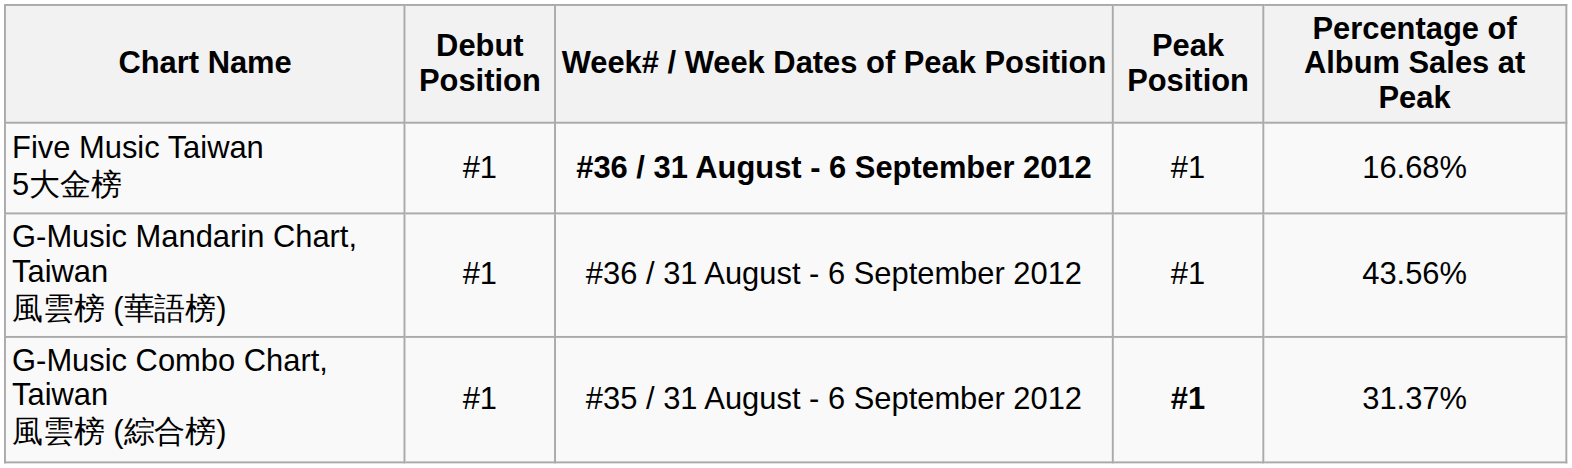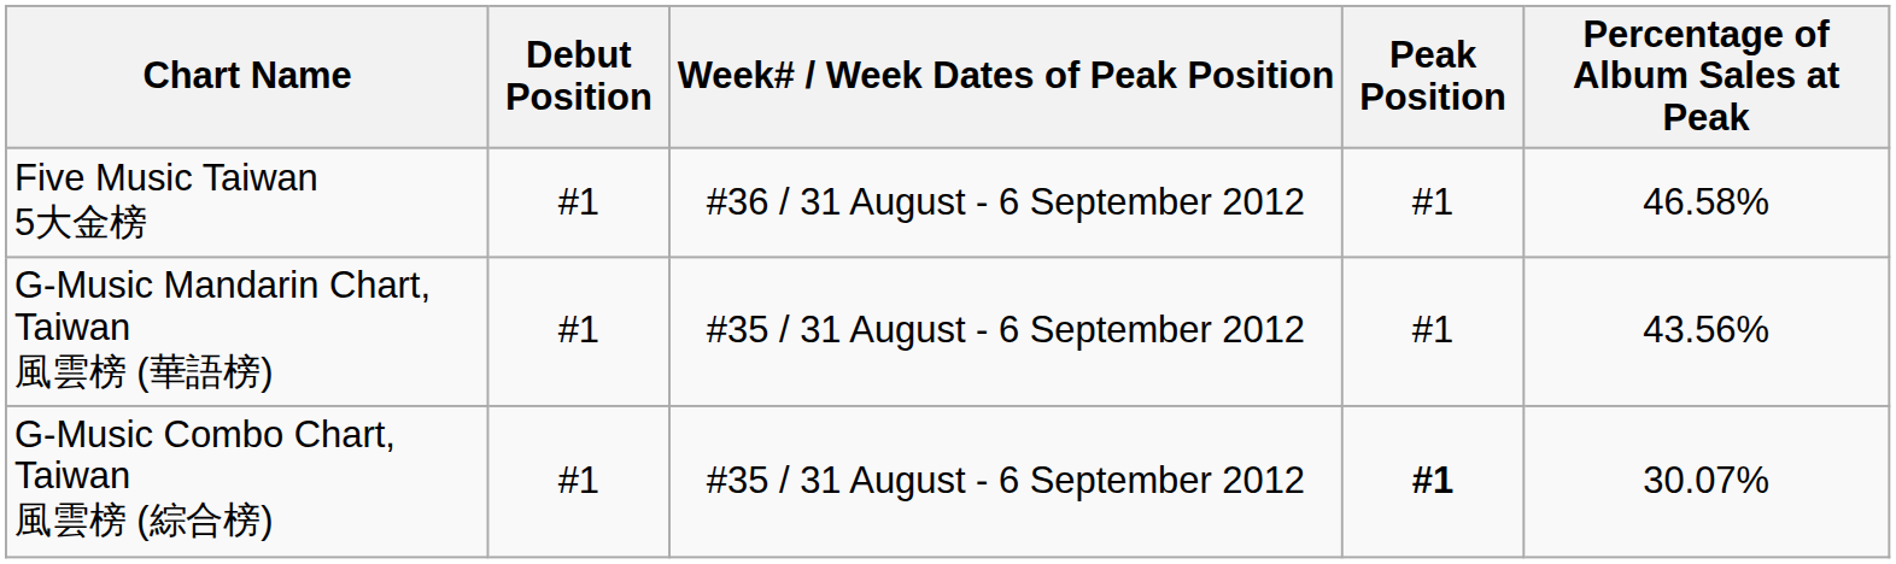 <table class="wikitable">
 <tr>
 <th width="200px">Chart Name</th>
 <th width="70px">Debut Position</th>
 <th>Week# / Week Dates of Peak Position</th>
 <th width="70px">Peak Position</th>
 <th width="150px">Percentage of Album Sales at Peak</th>
 </tr>
 <tr>
 <td>Five Music Taiwan<br>5大金榜</td>
 <td align="center">#1</td>
-<td align="center"><strong>#36 / 31 August - 6 September 2012</strong></td>
+<td align="center">#36 / 31 August - 6 September 2012</td>
 <td align="center">#1</td>
-<td align="center">16.68%</td>
+<td align="center">46.58%</td>
 </tr>
 <tr>
 <td>G-Music Mandarin Chart, Taiwan<br>風雲榜 (華語榜)</td>
 <td align="center">#1</td>
-<td align="center">#36 / 31 August - 6 September 2012</td>
+<td align="center">#35 / 31 August - 6 September 2012</td>
 <td align="center">#1</td>
 <td align="center">43.56%</td>
 </tr>
 <tr>
 <td>G-Music Combo Chart, Taiwan<br>風雲榜 (綜合榜)</td>
 <td align="center">#1</td>
 <td align="center">#35 / 31 August - 6 September 2012</td>
 <td align="center"><strong>#1</strong></td>
-<td align="center">31.37%</td>
+<td align="center">30.07%</td>
 </tr>
 </table>
